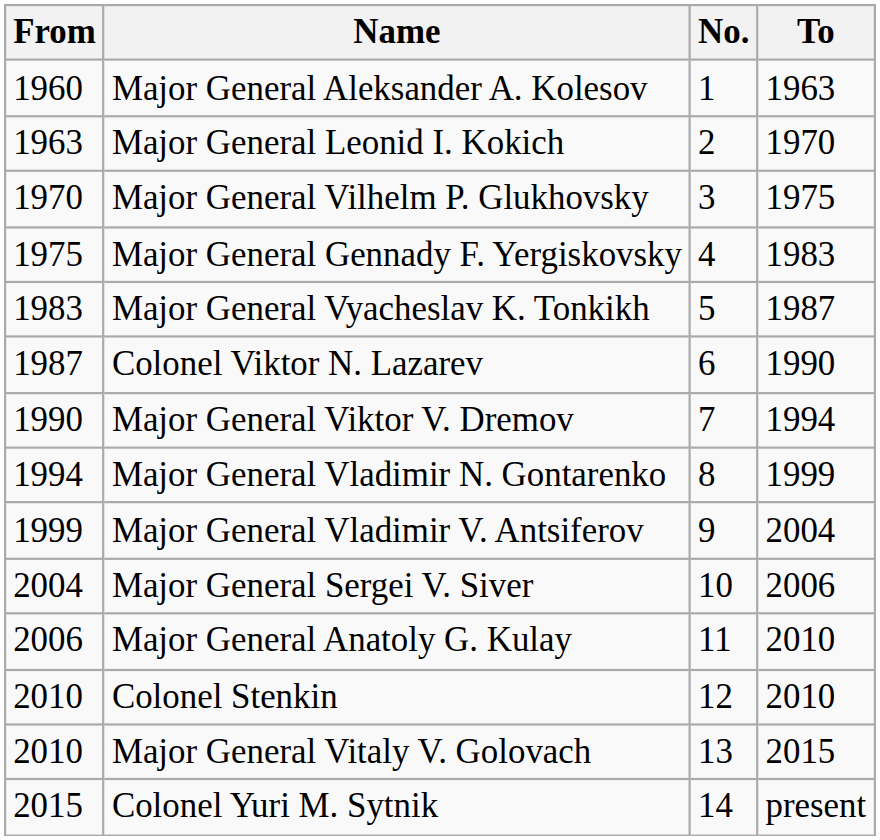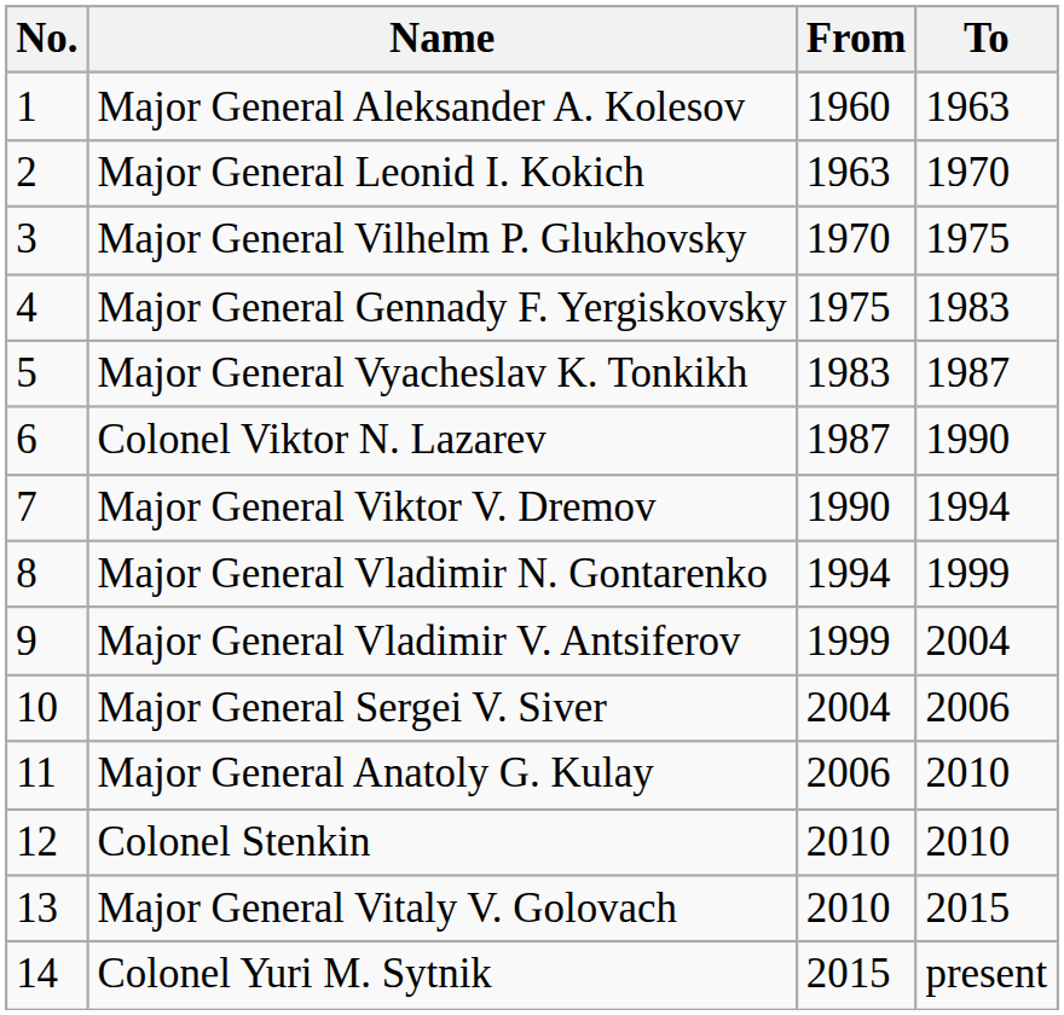 <table class="wikitable">
 <tr>
+<th>No.</th>
+<th>Name</th>
 <th>From</th>
-<th>Name</th>
-<th>No.</th>
 <th>To</th>
 </tr>
 <tr>
+<td>1</td>
+<td>Major General Aleksander A. Kolesov</td>
 <td>1960</td>
-<td>Major General Aleksander A. Kolesov</td>
-<td>1</td>
 <td>1963</td>
 </tr>
 <tr>
+<td>2</td>
+<td>Major General Leonid I. Kokich</td>
 <td>1963</td>
-<td>Major General Leonid I. Kokich</td>
-<td>2</td>
 <td>1970</td>
 </tr>
 <tr>
+<td>3</td>
+<td>Major General Vilhelm P. Glukhovsky</td>
 <td>1970</td>
-<td>Major General Vilhelm P. Glukhovsky</td>
-<td>3</td>
 <td>1975</td>
 </tr>
 <tr>
+<td>4</td>
+<td>Major General Gennady F. Yergiskovsky</td>
 <td>1975</td>
-<td>Major General Gennady F. Yergiskovsky</td>
-<td>4</td>
 <td>1983</td>
 </tr>
 <tr>
+<td>5</td>
+<td>Major General Vyacheslav K. Tonkikh</td>
 <td>1983</td>
-<td>Major General Vyacheslav K. Tonkikh</td>
-<td>5</td>
 <td>1987</td>
 </tr>
 <tr>
+<td>6</td>
+<td>Colonel Viktor N. Lazarev</td>
 <td>1987</td>
-<td>Colonel Viktor N. Lazarev</td>
-<td>6</td>
 <td>1990</td>
 </tr>
 <tr>
+<td>7</td>
+<td>Major General Viktor V. Dremov</td>
 <td>1990</td>
-<td>Major General Viktor V. Dremov</td>
-<td>7</td>
 <td>1994</td>
 </tr>
 <tr>
+<td>8</td>
+<td>Major General Vladimir N. Gontarenko</td>
 <td>1994</td>
-<td>Major General Vladimir N. Gontarenko</td>
-<td>8</td>
 <td>1999</td>
 </tr>
 <tr>
+<td>9</td>
+<td>Major General Vladimir V. Antsiferov</td>
 <td>1999</td>
-<td>Major General Vladimir V. Antsiferov</td>
-<td>9</td>
 <td>2004</td>
 </tr>
 <tr>
+<td>10</td>
+<td>Major General Sergei V. Siver</td>
 <td>2004</td>
-<td>Major General Sergei V. Siver</td>
-<td>10</td>
 <td>2006</td>
 </tr>
 <tr>
+<td>11</td>
+<td>Major General Anatoly G. Kulay</td>
 <td>2006</td>
-<td>Major General Anatoly G. Kulay</td>
-<td>11</td>
 <td>2010</td>
 </tr>
 <tr>
+<td>12</td>
+<td>Colonel Stenkin</td>
 <td>2010</td>
-<td>Colonel Stenkin</td>
-<td>12</td>
 <td>2010</td>
 </tr>
 <tr>
+<td>13</td>
+<td>Major General Vitaly V. Golovach</td>
 <td>2010</td>
-<td>Major General Vitaly V. Golovach</td>
-<td>13</td>
 <td>2015</td>
 </tr>
 <tr>
+<td>14</td>
+<td>Colonel Yuri M. Sytnik</td>
 <td>2015</td>
-<td>Colonel Yuri M. Sytnik</td>
-<td>14</td>
 <td>present</td>
 </tr>
 </table>
